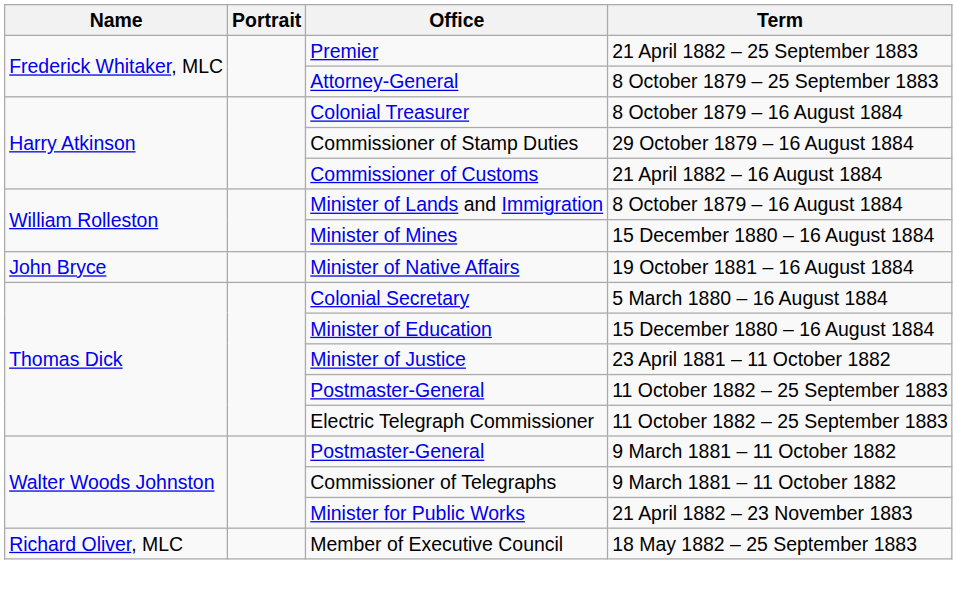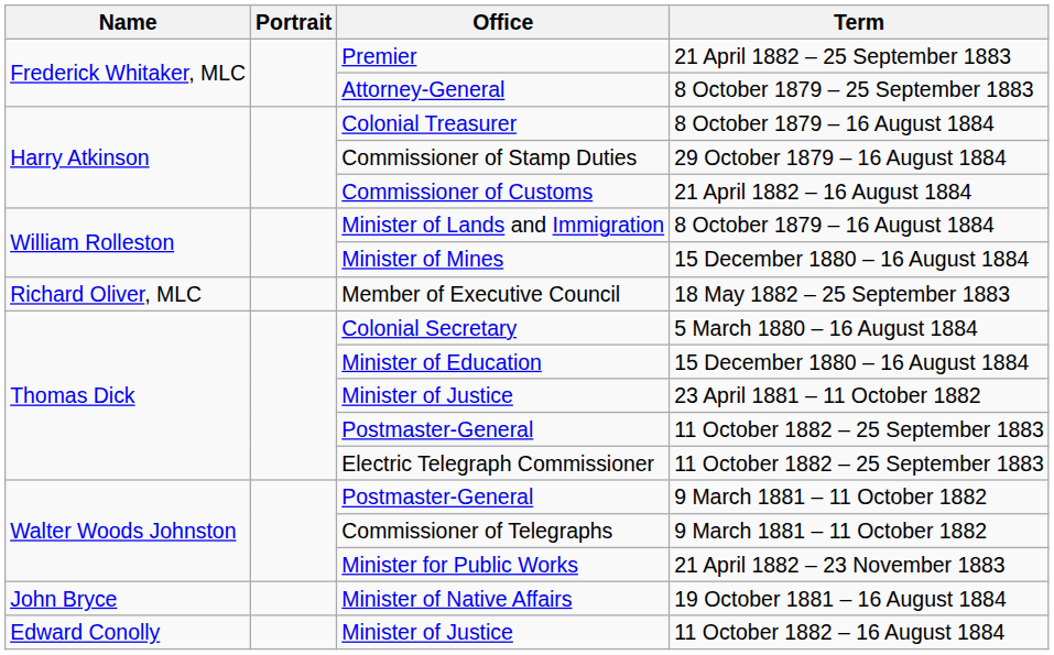 <table class="wikitable" style="font-size: 95%;">
 <tr>
 <th>Name</th>
 <th>Portrait</th>
 <th>Office</th>
 <th>Term</th>
 </tr>
 <tr>
 <td rowspan=2><a href='#'>Frederick Whitaker</a>, MLC</td>
 <td rowspan=2></td>
 <td><a href='#'>Premier</a></td>
 <td>21 April 1882 – 25 September 1883</td>
 </tr>
 <tr>
 <td><a href='#'>Attorney-General</a></td>
 <td>8 October 1879 – 25 September 1883</td>
 </tr>
 <tr>
 <td rowspan=3><a href='#'>Harry Atkinson</a></td>
 <td rowspan=3></td>
 <td><a href='#'>Colonial Treasurer</a></td>
 <td>8 October 1879 – 16 August 1884</td>
 </tr>
 <tr>
 <td>Commissioner of Stamp Duties</td>
 <td>29 October 1879 – 16 August 1884</td>
 </tr>
 <tr>
 <td><a href='#'>Commissioner of Customs</a></td>
 <td>21 April 1882 – 16 August 1884</td>
 </tr>
 <tr>
 <td rowspan=2><a href='#'>William Rolleston</a></td>
 <td rowspan=2></td>
 <td><a href='#'>Minister of Lands</a> and <a href='#'>Immigration</a></td>
 <td>8 October 1879 – 16 August 1884</td>
 </tr>
 <tr>
 <td><a href='#'>Minister of Mines</a></td>
 <td>15 December 1880 – 16 August 1884</td>
 </tr>
 <tr>
-<td><a href='#'>John Bryce</a></td>
+<td><a href='#'>Richard Oliver</a>, MLC</td>
 <td></td>
-<td><a href='#'>Minister of Native Affairs</a></td>
-<td>19 October 1881 – 16 August 1884</td>
+<td>Member of Executive Council</td>
+<td>18 May 1882 – 25 September 1883</td>
 </tr>
 <tr>
 <td rowspan=5><a href='#'>Thomas Dick</a></td>
 <td rowspan=5></td>
 <td><a href='#'>Colonial Secretary</a></td>
 <td>5 March 1880 – 16 August 1884</td>
 </tr>
 <tr>
 <td><a href='#'>Minister of Education</a></td>
 <td>15 December 1880 – 16 August 1884</td>
 </tr>
 <tr>
 <td><a href='#'>Minister of Justice</a></td>
 <td>23 April 1881 – 11 October 1882</td>
 </tr>
 <tr>
 <td><a href='#'>Postmaster-General</a></td>
 <td>11 October 1882 – 25 September 1883</td>
 </tr>
 <tr>
 <td>Electric Telegraph Commissioner</td>
 <td>11 October 1882 – 25 September 1883</td>
 </tr>
 <tr>
 <td rowspan=3><a href='#'>Walter Woods Johnston</a></td>
 <td rowspan=3></td>
 <td><a href='#'>Postmaster-General</a></td>
 <td>9 March 1881 – 11 October 1882</td>
 </tr>
 <tr>
 <td>Commissioner of Telegraphs</td>
 <td>9 March 1881 – 11 October 1882</td>
 </tr>
 <tr>
 <td><a href='#'>Minister for Public Works</a></td>
 <td>21 April 1882 – 23 November 1883</td>
 </tr>
 <tr>
-<td><a href='#'>Richard Oliver</a>, MLC</td>
+<td><a href='#'>John Bryce</a></td>
 <td></td>
-<td>Member of Executive Council</td>
-<td>18 May 1882 – 25 September 1883</td>
+<td><a href='#'>Minister of Native Affairs</a></td>
+<td>19 October 1881 – 16 August 1884</td>
+</tr>
+<tr>
+<td><a href='#'>Edward Conolly</a></td>
+<td></td>
+<td><a href='#'>Minister of Justice</a></td>
+<td>11 October 1882 – 16 August 1884</td>
 </tr>
 </table>
